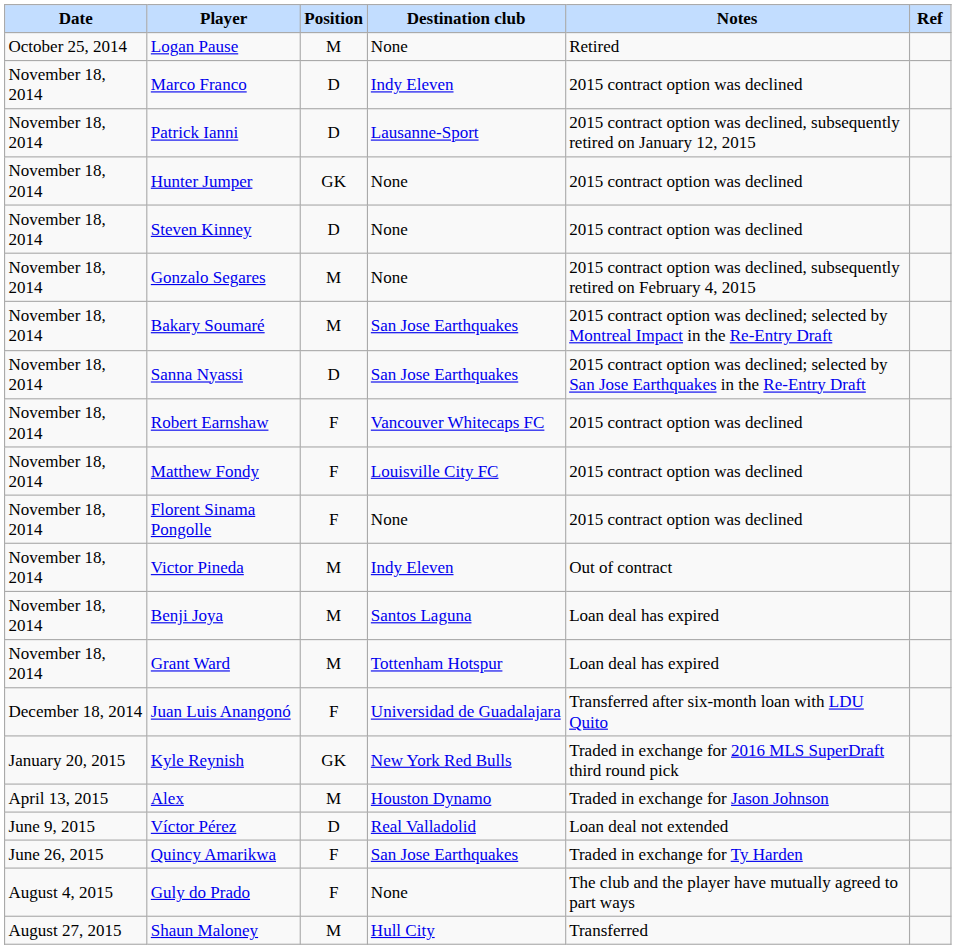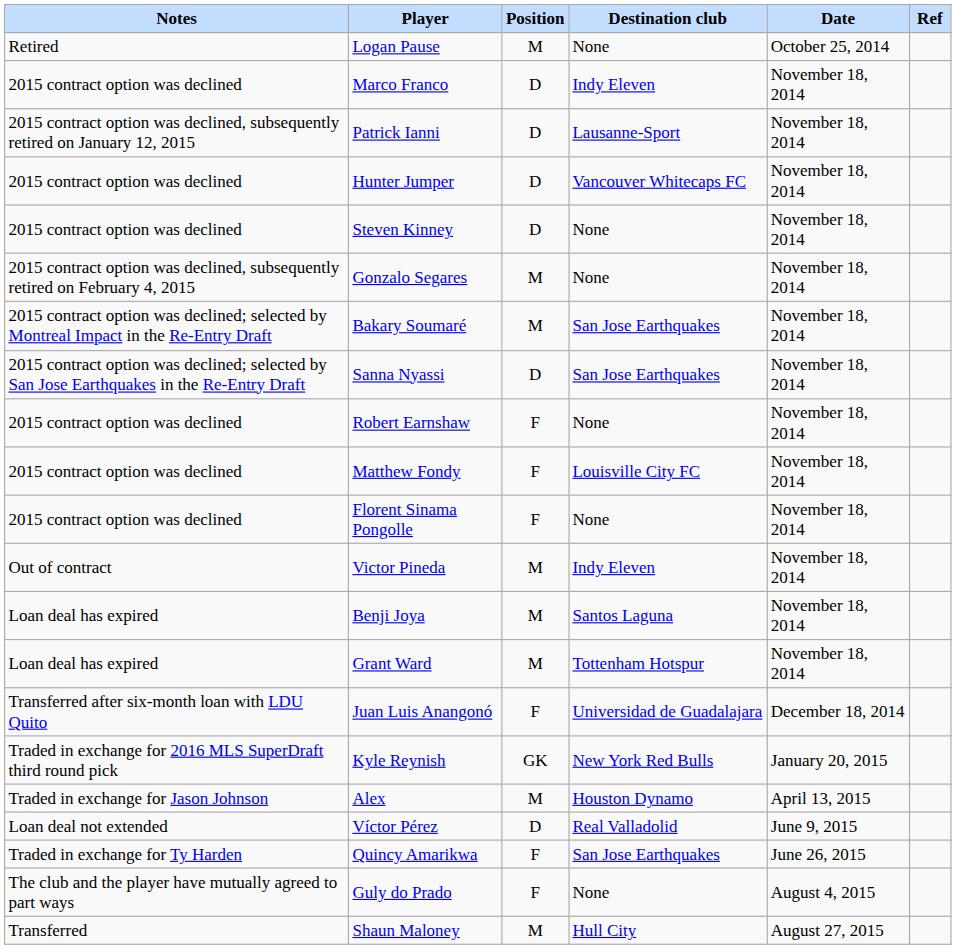 <table class="wikitable" style="text-align:left; font-size:95%;">
 <tr>
-<th style="background:#c2ddff; width:120px;">Date</th>
+<th style="background:#c2ddff; width:300px;">Notes</th>
 <th style="background:#c2ddff; width:130px;">Player</th>
 <th style="background:#c2ddff; width:50px;">Position</th>
 <th style="background:#c2ddff; width:170px;">Destination club</th>
-<th style="background:#c2ddff; width:300px;">Notes</th>
+<th style="background:#c2ddff; width:120px;">Date</th>
 <th style="background:#c2ddff; width:30px;">Ref</th>
 </tr>
 <tr>
-<td>October 25, 2014</td>
+<td>Retired</td>
 <td> <a href='#'>Logan Pause</a></td>
 <td align=center>M</td>
 <td>None</td>
-<td>Retired</td>
+<td>October 25, 2014</td>
 <td></td>
 </tr>
 <tr>
-<td>November 18, 2014</td>
+<td>2015 contract option was declined</td>
 <td> <a href='#'>Marco Franco</a></td>
 <td align=center>D</td>
 <td> <a href='#'>Indy Eleven</a></td>
-<td>2015 contract option was declined</td>
+<td>November 18, 2014</td>
 <td></td>
 </tr>
 <tr>
-<td>November 18, 2014</td>
+<td>2015 contract option was declined, subsequently retired on January 12, 2015</td>
 <td> <a href='#'>Patrick Ianni</a></td>
 <td align=center>D</td>
 <td> <a href='#'>Lausanne-Sport</a></td>
-<td>2015 contract option was declined, subsequently retired on January 12, 2015</td>
+<td>November 18, 2014</td>
 <td></td>
 </tr>
 <tr>
+<td>2015 contract option was declined</td>
+<td> <a href='#'>Hunter Jumper</a></td>
+<td align=center>D</td>
+<td> <a href='#'>Vancouver Whitecaps FC</a></td>
 <td>November 18, 2014</td>
-<td> <a href='#'>Hunter Jumper</a></td>
-<td align=center>GK</td>
-<td>None</td>
-<td>2015 contract option was declined</td>
 <td></td>
 </tr>
 <tr>
-<td>November 18, 2014</td>
+<td>2015 contract option was declined</td>
 <td> <a href='#'>Steven Kinney</a></td>
 <td align=center>D</td>
 <td>None</td>
-<td>2015 contract option was declined</td>
+<td>November 18, 2014</td>
 <td></td>
 </tr>
 <tr>
-<td>November 18, 2014</td>
+<td>2015 contract option was declined, subsequently retired on February 4, 2015</td>
 <td> <a href='#'>Gonzalo Segares</a></td>
 <td align=center>M</td>
 <td>None</td>
-<td>2015 contract option was declined, subsequently retired on February 4, 2015</td>
+<td>November 18, 2014</td>
 <td></td>
 </tr>
 <tr>
-<td>November 18, 2014</td>
+<td>2015 contract option was declined; selected by <a href='#'>Montreal Impact</a> in the <a href='#'>Re-Entry Draft</a></td>
 <td> <a href='#'>Bakary Soumaré</a></td>
 <td align=center>M</td>
 <td> <a href='#'>San Jose Earthquakes</a></td>
-<td>2015 contract option was declined; selected by <a href='#'>Montreal Impact</a> in the <a href='#'>Re-Entry Draft</a></td>
+<td>November 18, 2014</td>
 <td></td>
 </tr>
 <tr>
-<td>November 18, 2014</td>
+<td>2015 contract option was declined; selected by <a href='#'>San Jose Earthquakes</a> in the <a href='#'>Re-Entry Draft</a></td>
 <td> <a href='#'>Sanna Nyassi</a></td>
 <td align=center>D</td>
 <td> <a href='#'>San Jose Earthquakes</a></td>
-<td>2015 contract option was declined; selected by <a href='#'>San Jose Earthquakes</a> in the <a href='#'>Re-Entry Draft</a></td>
+<td>November 18, 2014</td>
 <td></td>
 </tr>
 <tr>
-<td>November 18, 2014</td>
+<td>2015 contract option was declined</td>
 <td> <a href='#'>Robert Earnshaw</a></td>
 <td align=center>F</td>
-<td> <a href='#'>Vancouver Whitecaps FC</a></td>
-<td>2015 contract option was declined</td>
+<td>None</td>
+<td>November 18, 2014</td>
 <td></td>
 </tr>
 <tr>
-<td>November 18, 2014</td>
+<td>2015 contract option was declined</td>
 <td> <a href='#'>Matthew Fondy</a></td>
 <td align=center>F</td>
 <td> <a href='#'>Louisville City FC</a></td>
-<td>2015 contract option was declined</td>
+<td>November 18, 2014</td>
 <td></td>
 </tr>
 <tr>
-<td>November 18, 2014</td>
+<td>2015 contract option was declined</td>
 <td> <a href='#'>Florent Sinama Pongolle</a></td>
 <td align=center>F</td>
 <td>None</td>
-<td>2015 contract option was declined</td>
+<td>November 18, 2014</td>
 <td></td>
 </tr>
 <tr>
-<td>November 18, 2014</td>
+<td>Out of contract</td>
 <td> <a href='#'>Victor Pineda</a></td>
 <td align=center>M</td>
 <td> <a href='#'>Indy Eleven</a></td>
-<td>Out of contract</td>
+<td>November 18, 2014</td>
 <td></td>
 </tr>
 <tr>
-<td>November 18, 2014</td>
+<td>Loan deal has expired</td>
 <td> <a href='#'>Benji Joya</a></td>
 <td align=center>M</td>
 <td> <a href='#'>Santos Laguna</a></td>
-<td>Loan deal has expired</td>
+<td>November 18, 2014</td>
 <td></td>
 </tr>
 <tr>
-<td>November 18, 2014</td>
+<td>Loan deal has expired</td>
 <td> <a href='#'>Grant Ward</a></td>
 <td align=center>M</td>
 <td> <a href='#'>Tottenham Hotspur</a></td>
-<td>Loan deal has expired</td>
+<td>November 18, 2014</td>
 <td></td>
 </tr>
 <tr>
-<td>December 18, 2014</td>
+<td>Transferred after six-month loan with <a href='#'>LDU Quito</a></td>
 <td> <a href='#'>Juan Luis Anangonó</a></td>
 <td align=center>F</td>
 <td> <a href='#'>Universidad de Guadalajara</a></td>
-<td>Transferred after six-month loan with <a href='#'>LDU Quito</a></td>
+<td>December 18, 2014</td>
 <td></td>
 </tr>
 <tr>
-<td>January 20, 2015</td>
+<td>Traded in exchange for <a href='#'>2016 MLS SuperDraft</a> third round pick</td>
 <td> <a href='#'>Kyle Reynish</a></td>
 <td align=center>GK</td>
 <td> <a href='#'>New York Red Bulls</a></td>
-<td>Traded in exchange for <a href='#'>2016 MLS SuperDraft</a> third round pick</td>
+<td>January 20, 2015</td>
 <td></td>
 </tr>
 <tr>
-<td>April 13, 2015</td>
+<td>Traded in exchange for <a href='#'>Jason Johnson</a></td>
 <td> <a href='#'>Alex</a></td>
 <td align=center>M</td>
 <td> <a href='#'>Houston Dynamo</a></td>
-<td>Traded in exchange for <a href='#'>Jason Johnson</a></td>
+<td>April 13, 2015</td>
 <td></td>
 </tr>
 <tr>
-<td>June 9, 2015</td>
+<td>Loan deal not extended</td>
 <td> <a href='#'>Víctor Pérez</a></td>
 <td align=center>D</td>
 <td> <a href='#'>Real Valladolid</a></td>
-<td>Loan deal not extended</td>
+<td>June 9, 2015</td>
 <td></td>
 </tr>
 <tr>
-<td>June 26, 2015</td>
+<td>Traded in exchange for <a href='#'>Ty Harden</a></td>
 <td> <a href='#'>Quincy Amarikwa</a></td>
 <td align=center>F</td>
 <td> <a href='#'>San Jose Earthquakes</a></td>
-<td>Traded in exchange for <a href='#'>Ty Harden</a></td>
+<td>June 26, 2015</td>
 <td></td>
 </tr>
 <tr>
-<td>August 4, 2015</td>
+<td>The club and the player have mutually agreed to part ways</td>
 <td> <a href='#'>Guly do Prado</a></td>
 <td align=center>F</td>
 <td>None</td>
-<td>The club and the player have mutually agreed to part ways</td>
+<td>August 4, 2015</td>
 <td></td>
 </tr>
 <tr>
-<td>August 27, 2015</td>
+<td>Transferred</td>
 <td> <a href='#'>Shaun Maloney</a></td>
 <td align=center>M</td>
 <td> <a href='#'>Hull City</a></td>
-<td>Transferred</td>
+<td>August 27, 2015</td>
 <td></td>
 </tr>
 </table>
